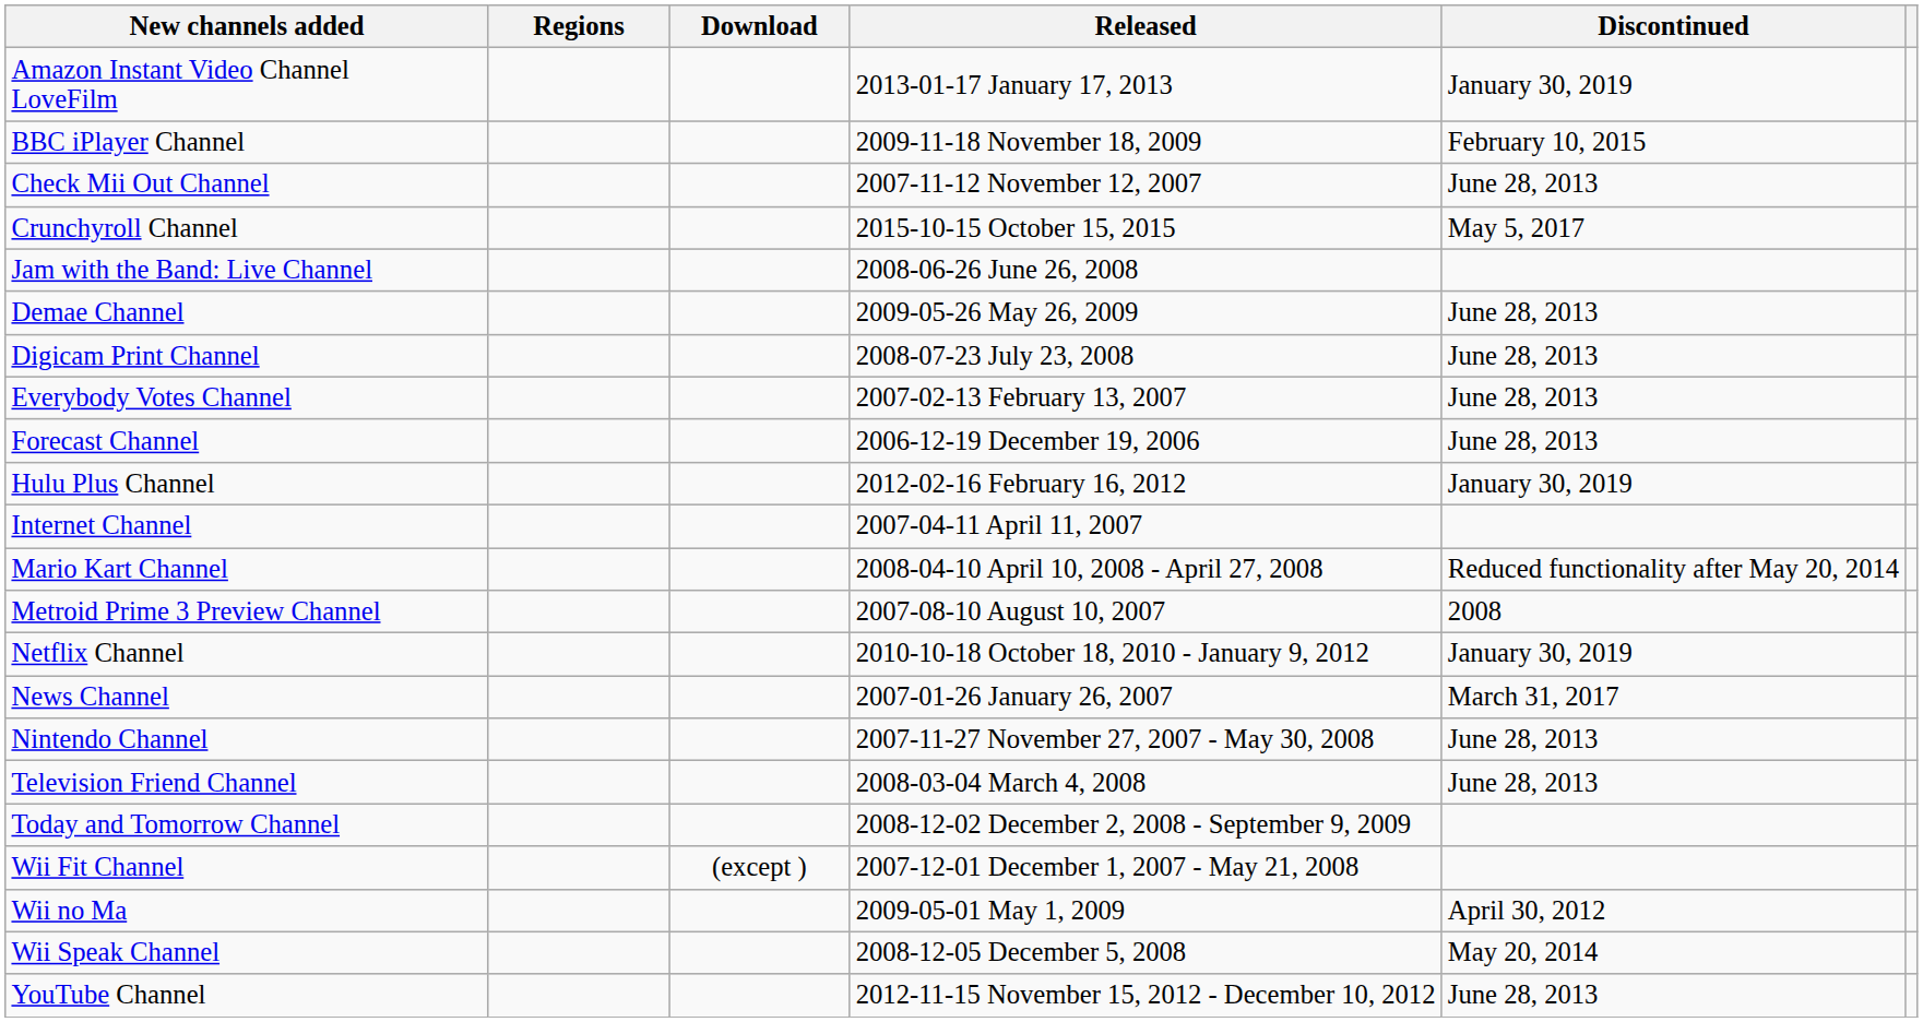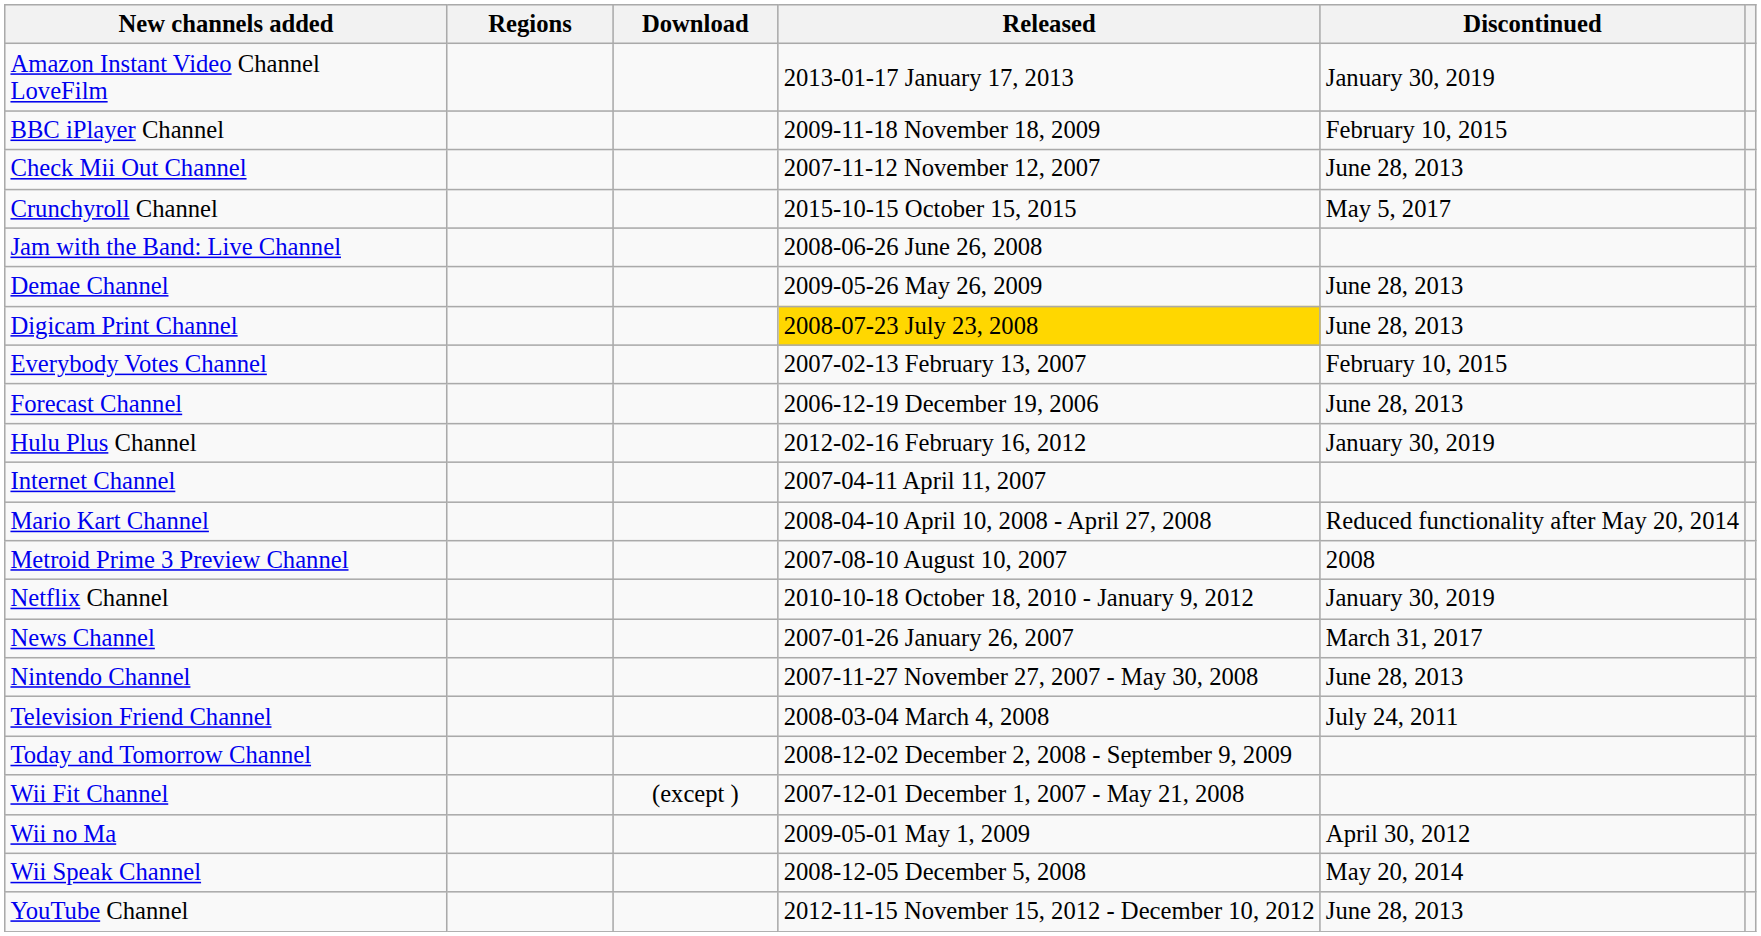 <table class="wikitable sortable" border="1">
 <tr>
 <th width="280">New channels added</th>
 <th width=100>Regions</th>
 <th width=100>Download</th>
 <th>Released</th>
 <th>Discontinued</th>
 <th></th>
 </tr>
 <tr>
 <td><a href='#'>Amazon Instant Video</a> Channel<br><a href='#'>LoveFilm</a></td>
 <td align=center>  </td>
 <td align=center></td>
 <td><span>2013-01-17</span> January 17, 2013</td>
 <td>January 30, 2019</td>
 <td></td>
 </tr>
 <tr>
 <td><a href='#'>BBC iPlayer</a> Channel</td>
 <td align=center></td>
 <td align=center></td>
 <td><span>2009-11-18</span> November 18, 2009</td>
 <td>February 10, 2015</td>
 <td></td>
 </tr>
 <tr>
 <td><a href='#'>Check Mii Out Channel</a></td>
 <td align=center>  </td>
 <td align=center></td>
 <td><span>2007-11-12</span> November 12, 2007</td>
 <td>June 28, 2013</td>
 <td></td>
 </tr>
 <tr>
 <td><a href='#'>Crunchyroll</a> Channel</td>
 <td align=center> </td>
 <td align=center></td>
 <td><span>2015-10-15</span> October 15, 2015</td>
 <td>May 5, 2017</td>
 <td></td>
 </tr>
 <tr>
 <td><a href='#'>Jam with the Band: Live Channel</a></td>
 <td align=center> </td>
 <td align=center></td>
 <td><span>2008-06-26</span> June 26, 2008</td>
 <td></td>
 <td></td>
 </tr>
 <tr>
 <td><a href='#'>Demae Channel</a></td>
 <td align=center></td>
 <td align=center></td>
 <td><span>2009-05-26</span> May 26, 2009</td>
 <td>June 28, 2013</td>
 <td></td>
 </tr>
 <tr>
 <td><a href='#'>Digicam Print Channel</a></td>
 <td align=center></td>
 <td align=center></td>
-<td><span>2008-07-23</span> July 23, 2008</td>
+<td style="background: gold;"><span>2008-07-23</span> July 23, 2008</td>
 <td>June 28, 2013</td>
 <td></td>
 </tr>
 <tr>
 <td><a href='#'>Everybody Votes Channel</a></td>
 <td align=center>  </td>
 <td align=center></td>
 <td><span>2007-02-13</span> February 13, 2007</td>
-<td>June 28, 2013</td>
+<td>February 10, 2015</td>
 <td></td>
 </tr>
 <tr>
 <td><a href='#'>Forecast Channel</a></td>
 <td align=center>  </td>
 <td align=center></td>
 <td><span>2006-12-19</span> December 19, 2006</td>
 <td>June 28, 2013</td>
 <td></td>
 </tr>
 <tr>
 <td><a href='#'>Hulu Plus</a> Channel</td>
 <td align=center> </td>
 <td align=center></td>
 <td><span>2012-02-16</span> February 16, 2012</td>
 <td>January 30, 2019</td>
 <td></td>
 </tr>
 <tr>
 <td><a href='#'>Internet Channel</a></td>
 <td align=center>  </td>
 <td align=center></td>
 <td><span>2007-04-11</span> April 11, 2007</td>
 <td></td>
 <td></td>
 </tr>
 <tr>
 <td><a href='#'>Mario Kart Channel</a></td>
 <td align=center>  </td>
 <td align=center></td>
 <td><span>2008-04-10</span> April 10, 2008 - April 27, 2008</td>
 <td>Reduced functionality after May 20, 2014</td>
 <td></td>
 </tr>
 <tr>
 <td><a href='#'>Metroid Prime 3 Preview Channel</a></td>
 <td align=center> </td>
 <td align=center></td>
 <td><span>2007-08-10</span> August 10, 2007</td>
 <td>2008</td>
 <td></td>
 </tr>
 <tr>
 <td><a href='#'>Netflix</a> Channel</td>
 <td align=center> </td>
 <td align=center></td>
 <td><span>2010-10-18</span> October 18, 2010 - January 9, 2012</td>
 <td>January 30, 2019</td>
 <td></td>
 </tr>
 <tr>
 <td><a href='#'>News Channel</a></td>
 <td align=center>  </td>
 <td align=center></td>
 <td><span>2007-01-26</span> January 26, 2007</td>
 <td>March 31, 2017</td>
 <td></td>
 </tr>
 <tr>
 <td><a href='#'>Nintendo Channel</a></td>
 <td align=center>  </td>
 <td align=center></td>
 <td><span>2007-11-27</span> November 27, 2007 - May 30, 2008</td>
 <td>June 28, 2013</td>
 <td></td>
 </tr>
 <tr>
 <td><a href='#'>Television Friend Channel</a></td>
 <td align=center></td>
 <td align=center></td>
 <td><span>2008-03-04</span> March 4, 2008</td>
-<td>June 28, 2013</td>
+<td>July 24, 2011</td>
 <td></td>
 </tr>
 <tr>
 <td><a href='#'>Today and Tomorrow Channel</a></td>
 <td align=center>  </td>
 <td align=center></td>
 <td><span>2008-12-02</span> December 2, 2008 - September 9, 2009</td>
 <td></td>
 <td></td>
 </tr>
 <tr>
 <td><a href='#'>Wii Fit Channel</a></td>
 <td align=center>  </td>
 <td align=center> (except )</td>
 <td><span>2007-12-01</span> December 1, 2007 - May 21, 2008</td>
 <td></td>
 <td></td>
 </tr>
 <tr>
 <td><a href='#'>Wii no Ma</a></td>
 <td align=center></td>
 <td align=center></td>
 <td><span>2009-05-01</span> May 1, 2009</td>
 <td>April 30, 2012</td>
 <td></td>
 </tr>
 <tr>
 <td><a href='#'>Wii Speak Channel</a></td>
 <td align=center> </td>
 <td align=center></td>
 <td><span>2008-12-05</span> December 5, 2008</td>
 <td>May 20, 2014</td>
 <td></td>
 </tr>
 <tr>
 <td><a href='#'>YouTube</a> Channel</td>
 <td align=center>  </td>
 <td align=center></td>
 <td><span>2012-11-15</span> November 15, 2012 - December 10, 2012</td>
 <td>June 28, 2013</td>
 <td></td>
 </tr>
 </table>
